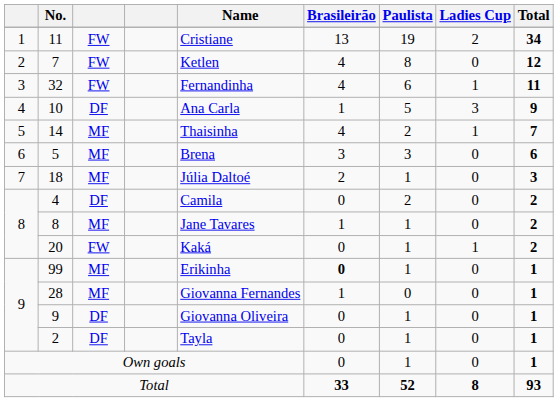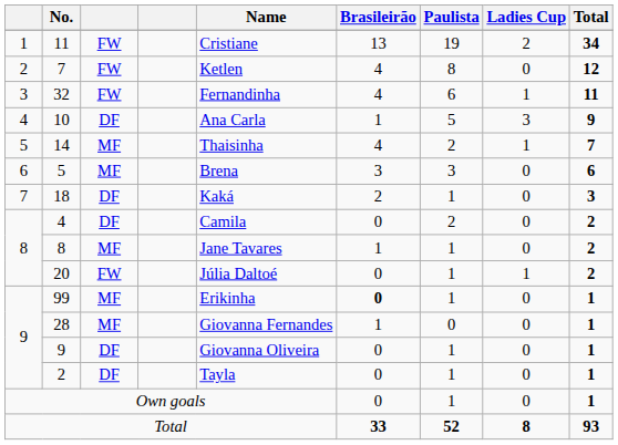 <table class="wikitable sortable" style="text-align:center;">
 <tr>
 <th width="30"></th>
 <th width="30">No.</th>
 <th width="50"></th>
 <th width="50"></th>
 <th>Name</th>
 <th><a href='#'>Brasileirão</a></th>
 <th><a href='#'>Paulista</a></th>
 <th><a href='#'>Ladies Cup</a></th>
 <th>Total</th>
 </tr>
 <tr>
 </tr>
 <tr>
 <td rowspan=1>1</td>
 <td>11</td>
 <td><a href='#'>FW</a></td>
 <td></td>
 <td align=left><a href='#'>Cristiane</a></td>
 <td>13</td>
 <td>19</td>
 <td>2</td>
 <td><strong>34</strong></td>
 </tr>
 <tr>
 <td rowspan=1>2</td>
 <td>7</td>
 <td><a href='#'>FW</a></td>
 <td></td>
 <td align=left><a href='#'>Ketlen</a></td>
 <td>4</td>
 <td>8</td>
 <td>0</td>
 <td><strong>12</strong></td>
 </tr>
 <tr>
 <td rowspan=1>3</td>
 <td>32</td>
 <td><a href='#'>FW</a></td>
 <td></td>
 <td align=left><a href='#'>Fernandinha</a></td>
 <td>4</td>
 <td>6</td>
 <td>1</td>
 <td><strong>11</strong></td>
 </tr>
 <tr>
 <td rowspan=1>4</td>
 <td>10</td>
 <td><a href='#'>DF</a></td>
 <td></td>
 <td align=left><a href='#'>Ana Carla</a></td>
 <td>1</td>
 <td>5</td>
 <td>3</td>
 <td><strong>9</strong></td>
 </tr>
 <tr>
 <td rowspan=1>5</td>
 <td>14</td>
 <td><a href='#'>MF</a></td>
 <td></td>
 <td align=left><a href='#'>Thaisinha</a></td>
 <td>4</td>
 <td>2</td>
 <td>1</td>
 <td><strong>7</strong></td>
 </tr>
 <tr>
 <td rowspan=1>6</td>
 <td>5</td>
 <td><a href='#'>MF</a></td>
 <td></td>
 <td align=left><a href='#'>Brena</a></td>
 <td>3</td>
 <td>3</td>
 <td>0</td>
 <td><strong>6</strong></td>
 </tr>
 <tr>
 <td rowspan=1>7</td>
 <td>18</td>
-<td><a href='#'>MF</a></td>
+<td><a href='#'>DF</a></td>
 <td></td>
-<td align=left><a href='#'>Júlia Daltoé</a></td>
+<td align=left><a href='#'>Kaká</a></td>
 <td>2</td>
 <td>1</td>
 <td>0</td>
 <td><strong>3</strong></td>
 </tr>
 <tr>
 <td rowspan=3>8</td>
 <td>4</td>
 <td><a href='#'>DF</a></td>
 <td></td>
 <td align=left><a href='#'>Camila</a></td>
 <td>0</td>
 <td>2</td>
 <td>0</td>
 <td><strong>2</strong></td>
 </tr>
 <tr>
 <td>8</td>
 <td><a href='#'>MF</a></td>
 <td></td>
 <td align=left><a href='#'>Jane Tavares</a></td>
 <td>1</td>
 <td>1</td>
 <td>0</td>
 <td><strong>2</strong></td>
 </tr>
 <tr>
 <td>20</td>
 <td><a href='#'>FW</a></td>
 <td></td>
-<td align=left><a href='#'>Kaká</a></td>
+<td align=left><a href='#'>Júlia Daltoé</a></td>
 <td>0</td>
 <td>1</td>
 <td>1</td>
 <td><strong>2</strong></td>
 </tr>
 <tr>
 <td rowspan=4>9</td>
 <td>99</td>
 <td><a href='#'>MF</a></td>
 <td></td>
 <td align=left><a href='#'>Erikinha</a></td>
 <td><strong>0</strong></td>
 <td>1</td>
 <td>0</td>
 <td><strong>1</strong></td>
 </tr>
 <tr>
 <td>28</td>
 <td><a href='#'>MF</a></td>
 <td></td>
 <td align=left><a href='#'>Giovanna Fernandes</a></td>
 <td>1</td>
 <td>0</td>
 <td>0</td>
 <td><strong>1</strong></td>
 </tr>
 <tr>
 <td>9</td>
 <td><a href='#'>DF</a></td>
 <td></td>
 <td align=left><a href='#'>Giovanna Oliveira</a></td>
 <td>0</td>
 <td>1</td>
 <td>0</td>
 <td><strong>1</strong></td>
 </tr>
 <tr>
 <td>2</td>
 <td><a href='#'>DF</a></td>
 <td></td>
 <td align=left><a href='#'>Tayla</a></td>
 <td>0</td>
 <td>1</td>
 <td>0</td>
 <td><strong>1</strong></td>
 </tr>
 <tr>
 <td colspan=5><em>Own goals</em></td>
 <td>0</td>
 <td>1</td>
 <td>0</td>
 <td><strong>1</strong></td>
 </tr>
 <tr>
 <td colspan=5><em>Total</em></td>
 <td><strong>33</strong></td>
 <td><strong>52</strong></td>
 <td><strong>8</strong></td>
 <td><strong>93</strong></td>
 </tr>
 </table>
